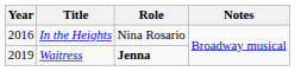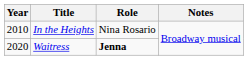 <table class="wikitable sortable">
 <tr>
 <th>Year</th>
 <th>Title</th>
 <th>Role</th>
 <th>Notes</th>
 </tr>
 <tr>
-<td>2016</td>
+<td>2010</td>
 <td><em><a href='#'>In the Heights</a></em></td>
 <td>Nina Rosario</td>
 <td rowspan="2"><a href='#'>Broadway musical</a></td>
 </tr>
 <tr>
-<td>2019</td>
+<td>2020</td>
 <td><em><a href='#'>Waitress</a></em></td>
 <td><strong>Jenna</strong></td>
 </tr>
 </table>
